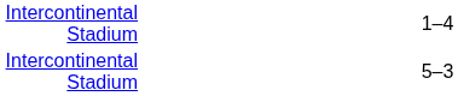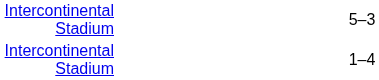 <table>
 <tr>
 <th width=150></th>
 <th width=200></th>
 <th width=80></th>
 <th width=200></th>
 </tr>
 <tr>
 <td align=right><a href='#'>Intercontinental Stadium</a></td>
+<td align=right><strong></strong></td>
+<td align=center>5–3</td>
+<td></td>
+</tr>
+<tr>
+<td align=right><a href='#'>Intercontinental Stadium</a></td>
 <td align=right></td>
 <td align=center>1–4</td>
 <td><strong></strong></td>
 </tr>
-<tr>
-<td align=right><a href='#'>Intercontinental Stadium</a></td>
-<td align=right><strong></strong></td>
-<td align=center>5–3</td>
-<td></td>
-</tr>
 </table>
